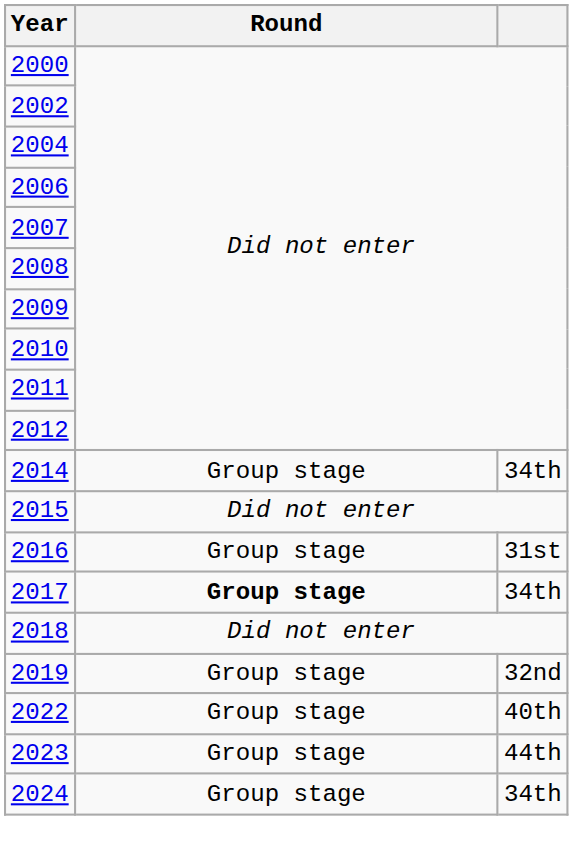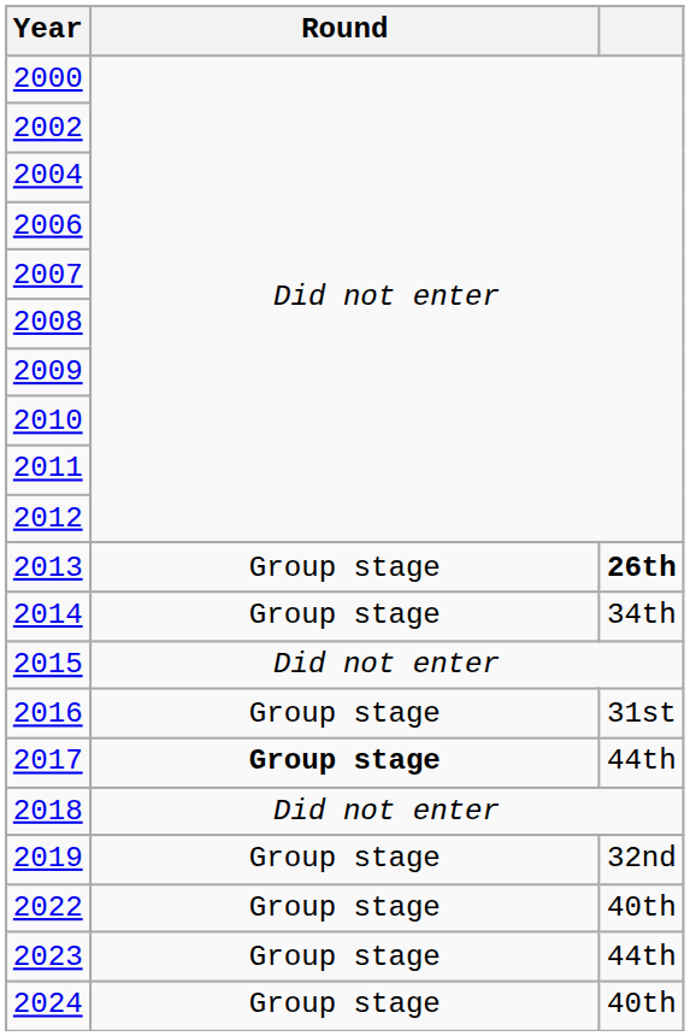 <table class="wikitable" style="text-align: center; font-size:90%">
 <tr>
 <th>Year</th>
 <th style="width:200px">Round</th>
 <th></th>
 </tr>
 <tr>
 <td><a href='#'>2000</a></td>
 <td colspan="2" rowspan="10"><em>Did not enter</em></td>
 </tr>
 <tr>
 <td><a href='#'>2002</a></td>
 </tr>
 <tr>
 <td><a href='#'>2004</a></td>
 </tr>
 <tr>
 <td><a href='#'>2006</a></td>
 </tr>
 <tr>
 <td><a href='#'>2007</a></td>
 </tr>
 <tr>
 <td><a href='#'>2008</a></td>
 </tr>
 <tr>
 <td><a href='#'>2009</a></td>
 </tr>
 <tr>
 <td><a href='#'>2010</a></td>
 </tr>
 <tr>
 <td><a href='#'>2011</a></td>
 </tr>
 <tr>
 <td><a href='#'>2012</a></td>
 </tr>
 <tr>
+<td><a href='#'>2013</a></td>
+<td>Group stage</td>
+<td><strong>26th</strong></td>
+</tr>
+<tr>
 <td><a href='#'>2014</a></td>
 <td>Group stage</td>
 <td>34th</td>
 </tr>
 <tr>
 <td><a href='#'>2015</a></td>
 <td colspan="2"><em>Did not enter</em></td>
 </tr>
 <tr>
 <td><a href='#'>2016</a></td>
 <td>Group stage</td>
 <td>31st</td>
 </tr>
 <tr>
 <td><a href='#'>2017</a></td>
 <td><strong>Group stage</strong></td>
-<td>34th</td>
+<td>44th</td>
 </tr>
 <tr>
 <td><a href='#'>2018</a></td>
 <td colspan="2"><em>Did not enter</em></td>
 </tr>
 <tr>
 <td><a href='#'>2019</a></td>
 <td>Group stage</td>
 <td>32nd</td>
 </tr>
 <tr>
 <td><a href='#'>2022</a></td>
 <td>Group stage</td>
 <td>40th</td>
 </tr>
 <tr>
 <td><a href='#'>2023</a></td>
 <td>Group stage</td>
 <td>44th</td>
 </tr>
 <tr>
 <td><a href='#'>2024</a></td>
 <td>Group stage</td>
-<td>34th</td>
+<td>40th</td>
 </tr>
 </table>
